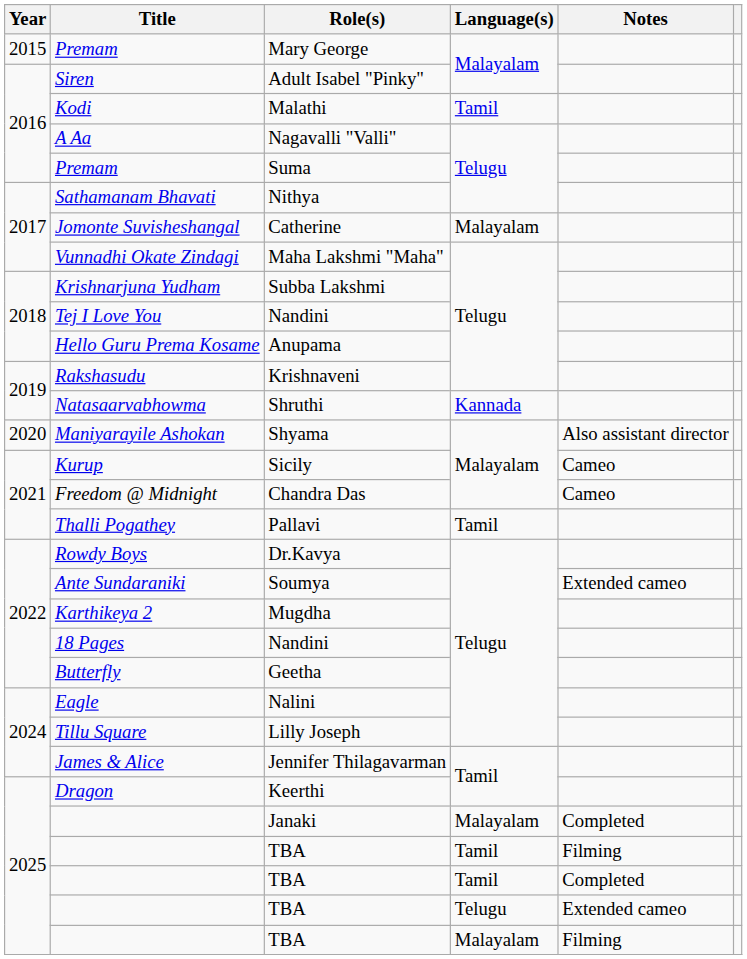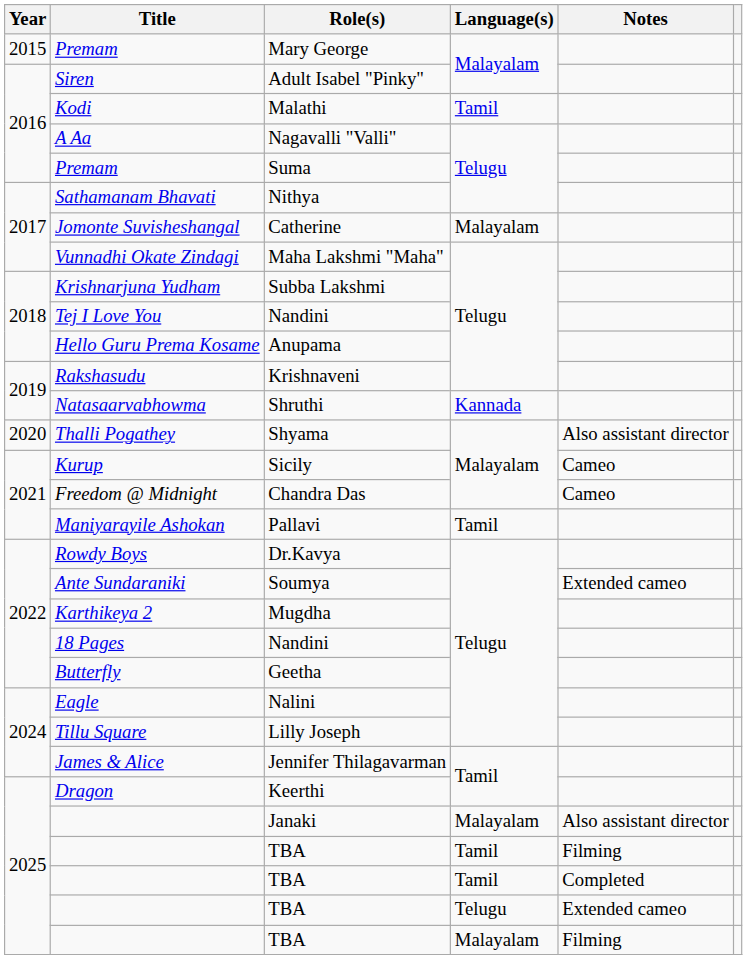 <table class="wikitable sortable">
 <tr>
 <th>Year</th>
 <th>Title</th>
 <th>Role(s)</th>
 <th>Language(s)</th>
 <th class="unsortable">Notes</th>
 <th class="unsortable"></th>
 </tr>
 <tr>
 <td>2015</td>
 <td><em><a href='#'>Premam</a></em></td>
 <td>Mary George</td>
 <td rowspan="2"><a href='#'>Malayalam</a></td>
 <td></td>
 <td></td>
 </tr>
 <tr>
 <td rowspan="4">2016</td>
 <td><em><a href='#'>Siren</a></em></td>
 <td>Adult Isabel "Pinky"</td>
 <td></td>
 <td></td>
 </tr>
 <tr>
 <td><em><a href='#'>Kodi</a></em></td>
 <td>Malathi</td>
 <td><a href='#'>Tamil</a></td>
 <td></td>
 <td></td>
 </tr>
 <tr>
 <td><em><a href='#'>A Aa</a> </em></td>
 <td>Nagavalli "Valli"</td>
 <td rowspan="3"><a href='#'>Telugu</a></td>
 <td></td>
 <td> <br></td>
 </tr>
 <tr>
 <td><em><a href='#'>Premam</a></em></td>
 <td>Suma</td>
 <td></td>
 <td></td>
 </tr>
 <tr>
 <td rowspan="3">2017</td>
 <td><em><a href='#'>Sathamanam Bhavati</a></em></td>
 <td>Nithya</td>
 <td></td>
 <td></td>
 </tr>
 <tr>
 <td><em><a href='#'>Jomonte Suvisheshangal</a></em></td>
 <td>Catherine</td>
 <td>Malayalam</td>
 <td></td>
 <td></td>
 </tr>
 <tr>
 <td><em><a href='#'>Vunnadhi Okate Zindagi</a></em></td>
 <td>Maha Lakshmi "Maha"</td>
 <td rowspan="5">Telugu</td>
 <td></td>
 <td></td>
 </tr>
 <tr>
 <td rowspan="3">2018</td>
 <td><em><a href='#'>Krishnarjuna Yudham</a> </em></td>
 <td>Subba Lakshmi</td>
 <td></td>
 <td></td>
 </tr>
 <tr>
 <td><em><a href='#'>Tej I Love You</a></em></td>
 <td>Nandini</td>
 <td></td>
 <td></td>
 </tr>
 <tr>
 <td><em><a href='#'>Hello Guru Prema Kosame</a></em></td>
 <td>Anupama</td>
 <td></td>
 <td></td>
 </tr>
 <tr>
 <td rowspan="2">2019</td>
 <td><em><a href='#'>Rakshasudu</a> </em></td>
 <td>Krishnaveni</td>
 <td></td>
 <td></td>
 </tr>
 <tr>
 <td><em><a href='#'>Natasaarvabhowma</a></em></td>
 <td>Shruthi</td>
 <td><a href='#'>Kannada</a></td>
 <td></td>
 <td></td>
 </tr>
 <tr>
 <td>2020</td>
-<td><em><a href='#'>Maniyarayile Ashokan</a></em></td>
+<td><em><a href='#'>Thalli Pogathey</a></em></td>
 <td>Shyama</td>
 <td rowspan="3">Malayalam</td>
 <td>Also assistant director</td>
 <td> <br></td>
 </tr>
 <tr>
 <td rowspan="3">2021</td>
 <td><em><a href='#'>Kurup</a></em></td>
 <td>Sicily</td>
 <td>Cameo</td>
 <td></td>
 </tr>
 <tr>
 <td><em>Freedom @ Midnight</em></td>
 <td>Chandra Das</td>
 <td>Cameo</td>
 <td></td>
 </tr>
 <tr>
-<td><em><a href='#'>Thalli Pogathey</a></em></td>
+<td><em><a href='#'>Maniyarayile Ashokan</a></em></td>
 <td>Pallavi</td>
 <td>Tamil</td>
 <td></td>
 <td></td>
 </tr>
 <tr>
 <td rowspan="5">2022</td>
 <td><em><a href='#'>Rowdy Boys</a></em></td>
 <td>Dr.Kavya</td>
 <td rowspan="7">Telugu</td>
 <td></td>
 <td></td>
 </tr>
 <tr>
 <td><em><a href='#'>Ante Sundaraniki</a></em></td>
 <td>Soumya</td>
 <td>Extended cameo</td>
 <td></td>
 </tr>
 <tr>
 <td><em><a href='#'>Karthikeya 2</a></em></td>
 <td>Mugdha</td>
 <td></td>
 <td></td>
 </tr>
 <tr>
 <td><em><a href='#'>18 Pages</a></em></td>
 <td>Nandini</td>
 <td></td>
 <td></td>
 </tr>
 <tr>
 <td><em><a href='#'>Butterfly</a></em></td>
 <td>Geetha</td>
 <td></td>
 <td></td>
 </tr>
 <tr>
 <td rowspan="3">2024</td>
 <td><em><a href='#'>Eagle</a></em></td>
 <td>Nalini</td>
 <td></td>
 <td></td>
 </tr>
 <tr>
 <td><em><a href='#'>Tillu Square</a></em></td>
 <td>Lilly Joseph</td>
 <td></td>
 <td></td>
 </tr>
 <tr>
 <td><em><a href='#'>James & Alice</a></em></td>
 <td>Jennifer Thilagavarman</td>
 <td rowspan="2">Tamil</td>
 <td></td>
 <td></td>
 </tr>
 <tr>
 <td rowspan="6">2025</td>
 <td><em><a href='#'>Dragon</a></em></td>
 <td>Keerthi</td>
 <td></td>
 <td></td>
 </tr>
 <tr>
 <td></td>
 <td>Janaki</td>
 <td>Malayalam</td>
-<td>Completed</td>
+<td>Also assistant director</td>
 <td></td>
 </tr>
 <tr>
 <td></td>
 <td>TBA</td>
 <td>Tamil</td>
 <td>Filming</td>
 <td></td>
 </tr>
 <tr>
 <td></td>
 <td>TBA</td>
 <td>Tamil</td>
 <td>Completed</td>
 <td></td>
 </tr>
 <tr>
 <td></td>
 <td>TBA</td>
 <td>Telugu</td>
 <td>Extended cameo</td>
 <td></td>
 </tr>
 <tr>
 <td></td>
 <td>TBA</td>
 <td>Malayalam</td>
 <td>Filming</td>
 <td></td>
 </tr>
 <tr>
 </tr>
 </table>
